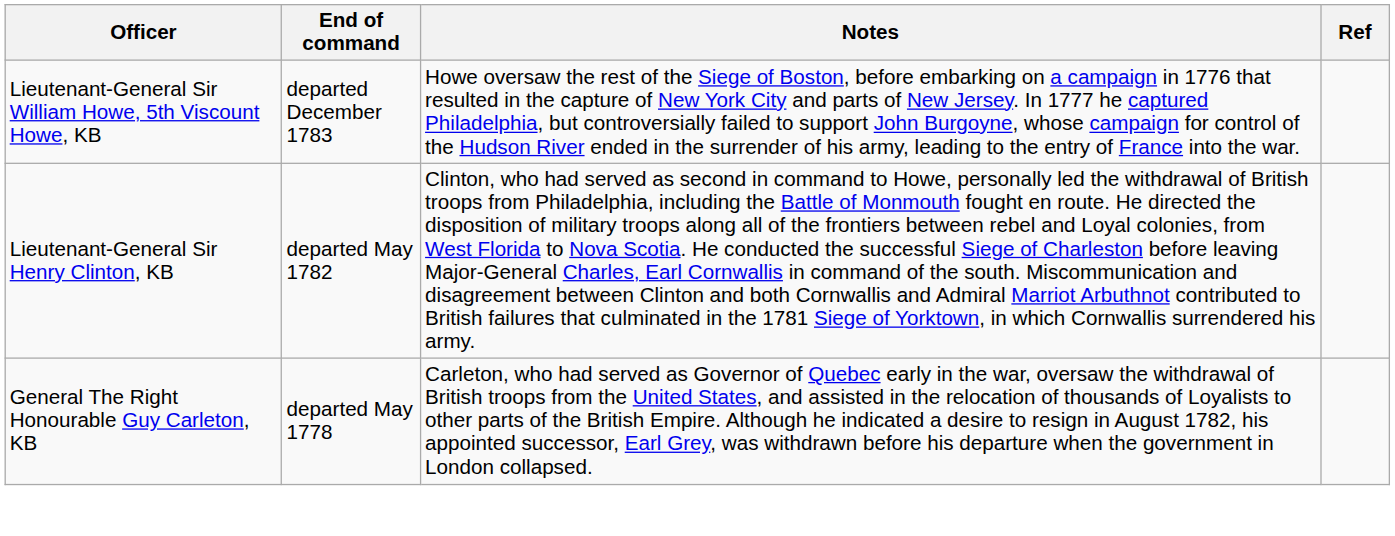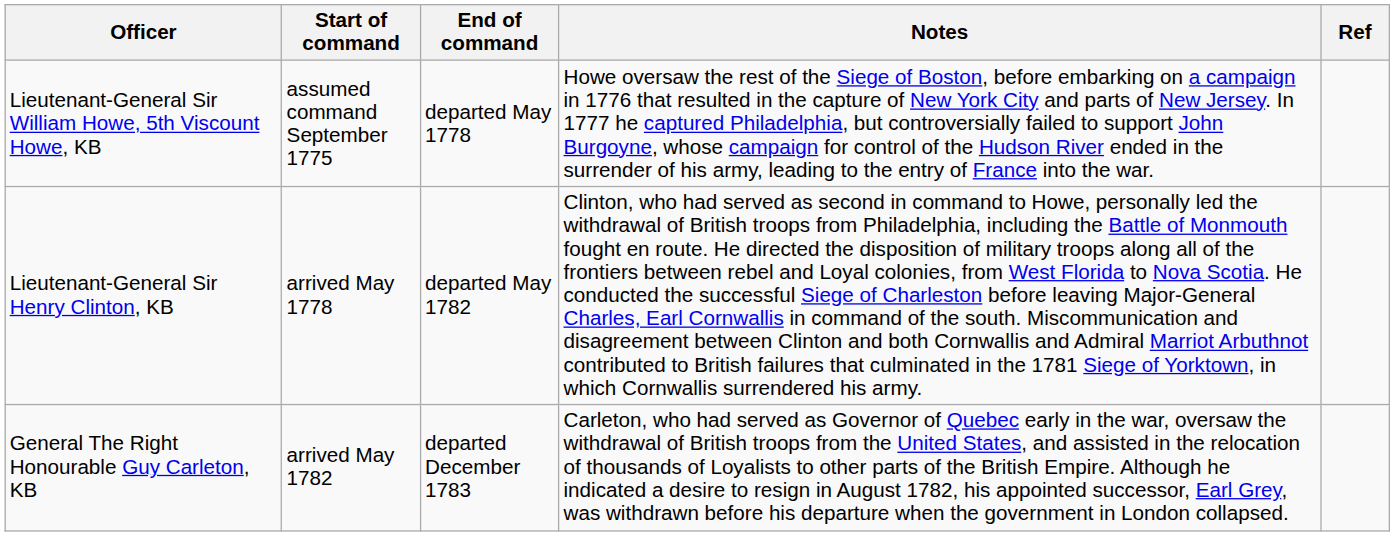 <table class="wikitable" width="85%" style="margin: 1em auto 1em auto">
 <tr>
 <th bgcolor="#f9f9f9" width=20%>Officer</th>
+<th bgcolor="#f9f9f9" width=10%>Start of command</th>
 <th bgcolor="#f9f9f9" width=10%>End of command</th>
 <th bgcolor="#f9f9f9">Notes</th>
 <th bgcolor="#f9f9f9" width=5%>Ref</th>
 </tr>
 <tr>
 <td>Lieutenant-General Sir <a href='#'>William Howe, 5th Viscount Howe</a>, KB</td>
-<td>departed December 1783</td>
+<td>assumed command September 1775</td>
+<td>departed May 1778</td>
 <td>Howe oversaw the rest of the <a href='#'>Siege of Boston</a>, before embarking on <a href='#'>a campaign</a> in 1776 that resulted in the capture of <a href='#'>New York City</a> and parts of <a href='#'>New Jersey</a>.  In 1777 he <a href='#'>captured Philadelphia</a>, but controversially failed to support <a href='#'>John Burgoyne</a>, whose <a href='#'>campaign</a> for control of the <a href='#'>Hudson River</a> ended in the surrender of his army, leading to the entry of <a href='#'>France</a> into the war.</td>
 <td></td>
 </tr>
 <tr>
 <td>Lieutenant-General Sir <a href='#'>Henry Clinton</a>, KB</td>
+<td>arrived May 1778</td>
 <td>departed May 1782</td>
 <td>Clinton, who had served as second in command to Howe, personally led the withdrawal of British troops from Philadelphia, including the <a href='#'>Battle of Monmouth</a> fought en route.  He directed the disposition of military troops along all of the frontiers between rebel and Loyal colonies, from <a href='#'>West Florida</a> to <a href='#'>Nova Scotia</a>.  He conducted the successful <a href='#'>Siege of Charleston</a> before leaving Major-General <a href='#'>Charles, Earl Cornwallis</a> in command of the south.  Miscommunication and disagreement between Clinton and both Cornwallis and Admiral <a href='#'>Marriot Arbuthnot</a> contributed to British failures that culminated in the 1781 <a href='#'>Siege of Yorktown</a>, in which Cornwallis surrendered his army.</td>
 <td></td>
 </tr>
 <tr>
 <td>General The Right Honourable <a href='#'>Guy Carleton</a>, KB</td>
-<td>departed May 1778</td>
+<td>arrived May 1782</td>
+<td>departed December 1783</td>
 <td>Carleton, who had served as Governor of <a href='#'>Quebec</a> early in the war, oversaw the withdrawal of British troops from the <a href='#'>United States</a>, and assisted in the relocation of thousands of Loyalists to other parts of the British Empire.  Although he indicated a desire to resign in August 1782, his appointed successor, <a href='#'>Earl Grey</a>, was withdrawn before his departure when the government in London collapsed.</td>
 <td></td>
 </tr>
 </table>
